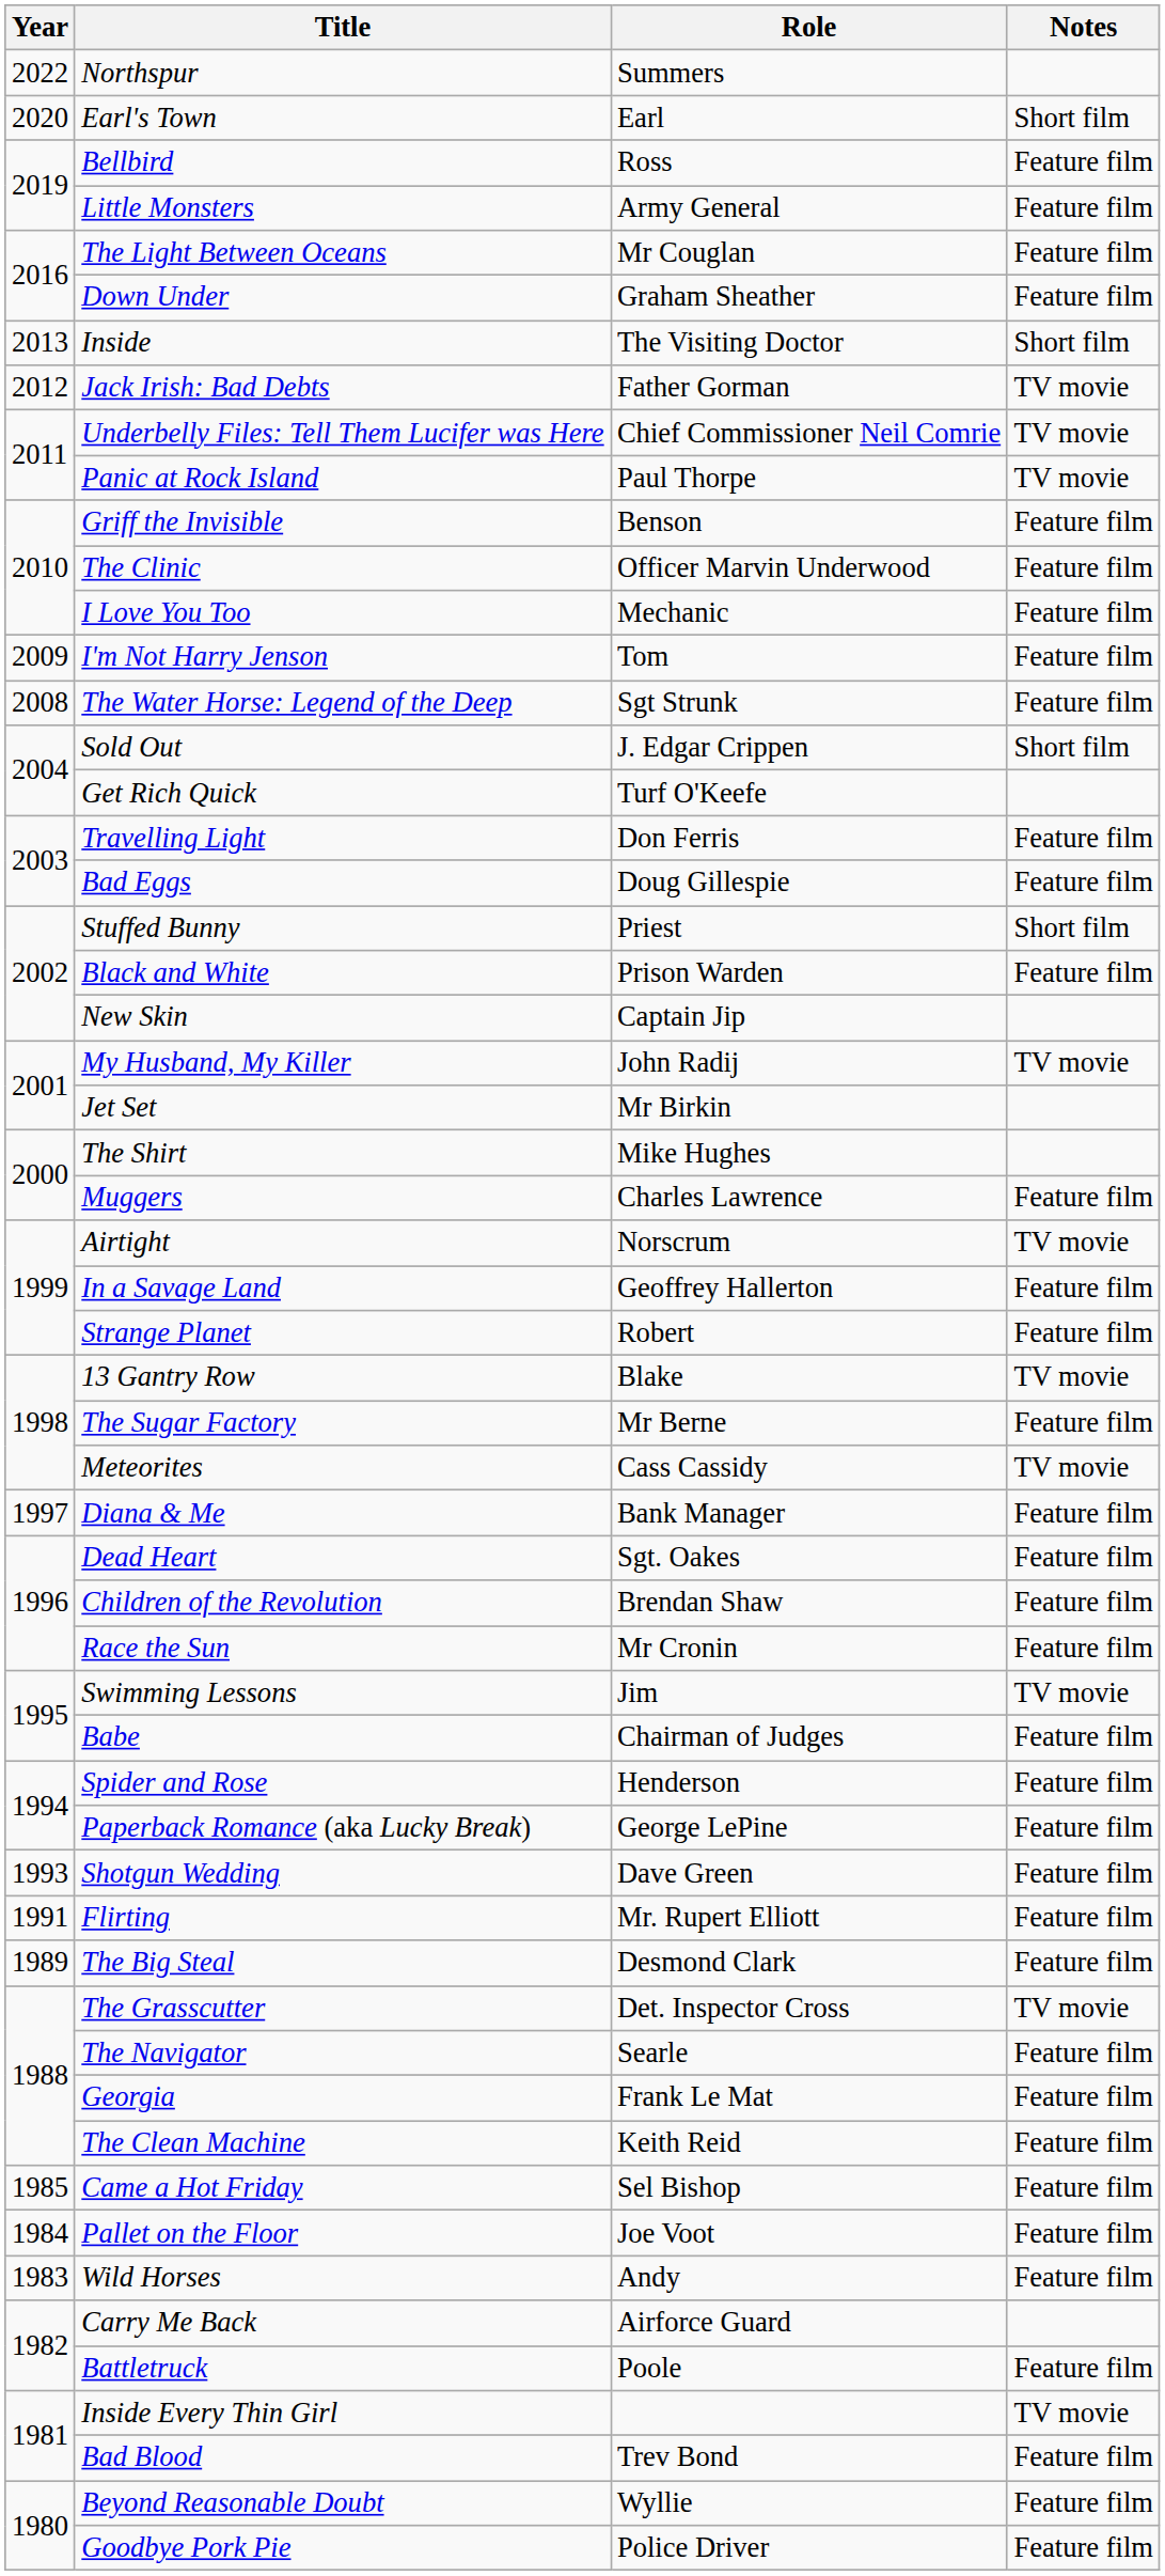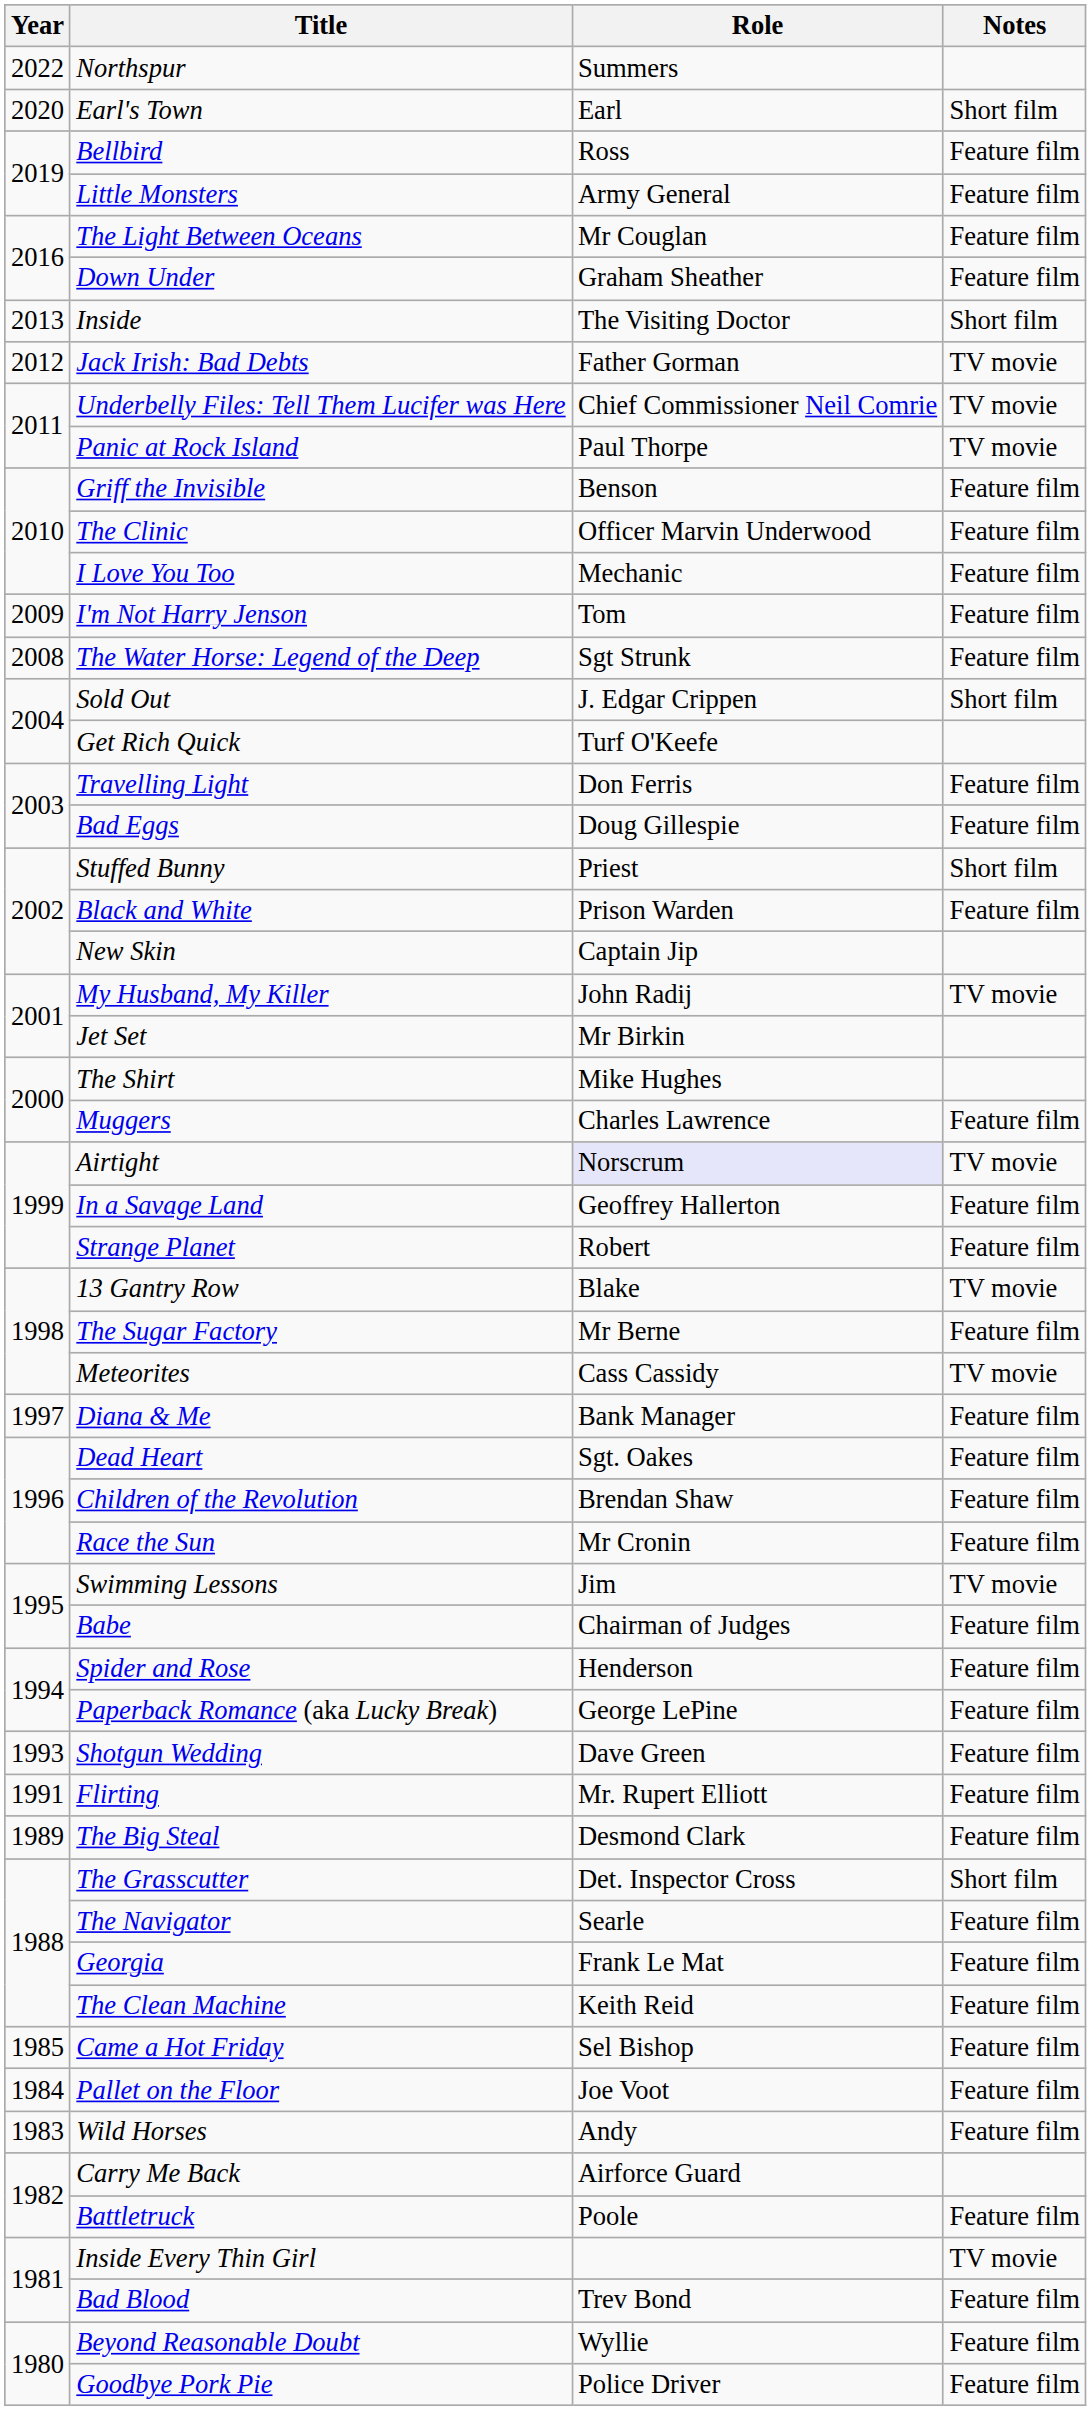 <table class="wikitable">
 <tr>
 <th>Year</th>
 <th>Title</th>
 <th>Role</th>
 <th>Notes</th>
 </tr>
 <tr>
 <td>2022</td>
 <td><em>Northspur</em></td>
 <td>Summers</td>
 <td></td>
 </tr>
 <tr>
 <td>2020</td>
 <td><em>Earl's Town</em></td>
 <td>Earl</td>
 <td>Short film</td>
 </tr>
 <tr>
 <td rowspan="2">2019</td>
 <td><em><a href='#'>Bellbird</a></em></td>
 <td>Ross</td>
 <td>Feature film</td>
 </tr>
 <tr>
 <td><em><a href='#'>Little Monsters</a></em></td>
 <td>Army General</td>
 <td>Feature film</td>
 </tr>
 <tr>
 <td rowspan="2">2016</td>
 <td><em><a href='#'>The Light Between Oceans</a></em></td>
 <td>Mr Couglan</td>
 <td>Feature film</td>
 </tr>
 <tr>
 <td><em><a href='#'>Down Under</a></em></td>
 <td>Graham Sheather</td>
 <td>Feature film</td>
 </tr>
 <tr>
 <td>2013</td>
 <td><em>Inside</em></td>
 <td>The Visiting Doctor</td>
 <td>Short film</td>
 </tr>
 <tr>
 <td>2012</td>
 <td><em><a href='#'>Jack Irish: Bad Debts</a></em></td>
 <td>Father Gorman</td>
 <td>TV movie</td>
 </tr>
 <tr>
 <td rowspan="2">2011</td>
 <td><em><a href='#'>Underbelly Files: Tell Them Lucifer was Here</a></em></td>
 <td>Chief Commissioner <a href='#'>Neil Comrie</a></td>
 <td>TV movie</td>
 </tr>
 <tr>
 <td><em><a href='#'>Panic at Rock Island</a></em></td>
 <td>Paul Thorpe</td>
 <td>TV movie</td>
 </tr>
 <tr>
 <td rowspan="3">2010</td>
 <td><em><a href='#'>Griff the Invisible</a></em></td>
 <td>Benson</td>
 <td>Feature film</td>
 </tr>
 <tr>
 <td><em><a href='#'>The Clinic</a></em></td>
 <td>Officer Marvin Underwood</td>
 <td>Feature film</td>
 </tr>
 <tr>
 <td><em><a href='#'>I Love You Too</a></em></td>
 <td>Mechanic</td>
 <td>Feature film</td>
 </tr>
 <tr>
 <td>2009</td>
 <td><em><a href='#'>I'm Not Harry Jenson</a></em></td>
 <td>Tom</td>
 <td>Feature film</td>
 </tr>
 <tr>
 <td>2008</td>
 <td><em><a href='#'>The Water Horse: Legend of the Deep</a></em></td>
 <td>Sgt Strunk</td>
 <td>Feature film</td>
 </tr>
 <tr>
 <td rowspan="2">2004</td>
 <td><em>Sold Out</em></td>
 <td>J. Edgar Crippen</td>
 <td>Short film</td>
 </tr>
 <tr>
 <td><em>Get Rich Quick</em></td>
 <td>Turf O'Keefe</td>
 <td></td>
 </tr>
 <tr>
 <td rowspan="2">2003</td>
 <td><em><a href='#'>Travelling Light</a></em></td>
 <td>Don Ferris</td>
 <td>Feature film</td>
 </tr>
 <tr>
 <td><em><a href='#'>Bad Eggs</a></em></td>
 <td>Doug Gillespie</td>
 <td>Feature film</td>
 </tr>
 <tr>
 <td rowspan="3">2002</td>
 <td><em>Stuffed Bunny</em></td>
 <td>Priest</td>
 <td>Short film</td>
 </tr>
 <tr>
 <td><em><a href='#'>Black and White</a></em></td>
 <td>Prison Warden</td>
 <td>Feature film</td>
 </tr>
 <tr>
 <td><em>New Skin</em></td>
 <td>Captain Jip</td>
 <td></td>
 </tr>
 <tr>
 <td rowspan="2">2001</td>
 <td><em><a href='#'>My Husband, My Killer</a></em></td>
 <td>John Radij</td>
 <td>TV movie</td>
 </tr>
 <tr>
 <td><em>Jet Set</em></td>
 <td>Mr Birkin</td>
 <td></td>
 </tr>
 <tr>
 <td rowspan="2">2000</td>
 <td><em>The Shirt</em></td>
 <td>Mike Hughes</td>
 <td></td>
 </tr>
 <tr>
 <td><em><a href='#'>Muggers</a></em></td>
 <td>Charles Lawrence</td>
 <td>Feature film</td>
 </tr>
 <tr>
 <td rowspan="3">1999</td>
 <td><em>Airtight</em></td>
-<td>Norscrum</td>
+<td style="background: lavender;">Norscrum</td>
 <td>TV movie</td>
 </tr>
 <tr>
 <td><em><a href='#'>In a Savage Land</a></em></td>
 <td>Geoffrey Hallerton</td>
 <td>Feature film</td>
 </tr>
 <tr>
 <td><em><a href='#'>Strange Planet</a></em></td>
 <td>Robert</td>
 <td>Feature film</td>
 </tr>
 <tr>
 <td rowspan="3">1998</td>
 <td><em>13 Gantry Row</em></td>
 <td>Blake</td>
 <td>TV movie</td>
 </tr>
 <tr>
 <td><em><a href='#'>The Sugar Factory</a></em></td>
 <td>Mr Berne</td>
 <td>Feature film</td>
 </tr>
 <tr>
 <td><em>Meteorites</em></td>
 <td>Cass Cassidy</td>
 <td>TV movie</td>
 </tr>
 <tr>
 <td>1997</td>
 <td><em><a href='#'>Diana & Me</a></em></td>
 <td>Bank Manager</td>
 <td>Feature film</td>
 </tr>
 <tr>
 <td rowspan="3">1996</td>
 <td><em><a href='#'>Dead Heart</a></em></td>
 <td>Sgt. Oakes</td>
 <td>Feature film</td>
 </tr>
 <tr>
 <td><em><a href='#'>Children of the Revolution</a></em></td>
 <td>Brendan Shaw</td>
 <td>Feature film</td>
 </tr>
 <tr>
 <td><em><a href='#'>Race the Sun</a></em></td>
 <td>Mr Cronin</td>
 <td>Feature film</td>
 </tr>
 <tr>
 <td rowspan="2">1995</td>
 <td><em>Swimming Lessons</em></td>
 <td>Jim</td>
 <td>TV movie</td>
 </tr>
 <tr>
 <td><em><a href='#'>Babe</a></em></td>
 <td>Chairman of Judges</td>
 <td>Feature film</td>
 </tr>
 <tr>
 <td rowspan="2">1994</td>
 <td><em><a href='#'>Spider and Rose</a></em></td>
 <td>Henderson</td>
 <td>Feature film</td>
 </tr>
 <tr>
 <td><em><a href='#'>Paperback Romance</a></em> (aka <em>Lucky Break</em>)</td>
 <td>George LePine</td>
 <td>Feature film</td>
 </tr>
 <tr>
 <td>1993</td>
 <td><em><a href='#'>Shotgun Wedding</a></em></td>
 <td>Dave Green</td>
 <td>Feature film</td>
 </tr>
 <tr>
 <td>1991</td>
 <td><em><a href='#'>Flirting</a></em></td>
 <td>Mr. Rupert Elliott</td>
 <td>Feature film</td>
 </tr>
 <tr>
 <td>1989</td>
 <td><em><a href='#'>The Big Steal</a></em></td>
 <td>Desmond Clark</td>
 <td>Feature film</td>
 </tr>
 <tr>
 <td rowspan="4">1988</td>
 <td><em><a href='#'>The Grasscutter</a></em></td>
 <td>Det. Inspector Cross</td>
-<td>TV movie</td>
+<td>Short film</td>
 </tr>
 <tr>
 <td><em><a href='#'>The Navigator</a></em></td>
 <td>Searle</td>
 <td>Feature film</td>
 </tr>
 <tr>
 <td><em><a href='#'>Georgia</a></em></td>
 <td>Frank Le Mat</td>
 <td>Feature film</td>
 </tr>
 <tr>
 <td><em><a href='#'>The Clean Machine</a></em></td>
 <td>Keith Reid</td>
 <td>Feature film</td>
 </tr>
 <tr>
 <td>1985</td>
 <td><em><a href='#'>Came a Hot Friday</a></em></td>
 <td>Sel Bishop</td>
 <td>Feature film</td>
 </tr>
 <tr>
 <td>1984</td>
 <td><em><a href='#'>Pallet on the Floor</a></em></td>
 <td>Joe Voot</td>
 <td>Feature film</td>
 </tr>
 <tr>
 <td>1983</td>
 <td><em>Wild Horses</em></td>
 <td>Andy</td>
 <td>Feature film</td>
 </tr>
 <tr>
 <td rowspan="2">1982</td>
 <td><em>Carry Me Back</em></td>
 <td>Airforce Guard</td>
 <td></td>
 </tr>
 <tr>
 <td><em><a href='#'>Battletruck</a></em></td>
 <td>Poole</td>
 <td>Feature film</td>
 </tr>
 <tr>
 <td rowspan="2">1981</td>
 <td><em>Inside Every Thin Girl</em></td>
 <td></td>
 <td>TV movie</td>
 </tr>
 <tr>
 <td><em><a href='#'>Bad Blood</a></em></td>
 <td>Trev Bond</td>
 <td>Feature film</td>
 </tr>
 <tr>
 <td rowspan="2">1980</td>
 <td><em><a href='#'>Beyond Reasonable Doubt</a></em></td>
 <td>Wyllie</td>
 <td>Feature film</td>
 </tr>
 <tr>
 <td><em><a href='#'>Goodbye Pork Pie</a></em></td>
 <td>Police Driver</td>
 <td>Feature film</td>
 </tr>
 </table>
